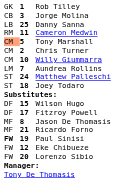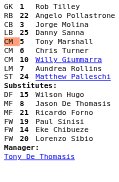 <table style="font-size: 90%" cellspacing="0" cellpadding="0">
 <tr>
 <th width="25"></th>
 <th width="25"></th>
 </tr>
 <tr>
 <td>GK</td>
 <td><strong>1</strong></td>
 <td>Rob Tilley</td>
+<td></td>
+<td></td>
+</tr>
+<tr>
+<td>RB</td>
+<td><strong>22</strong></td>
+<td> Angelo Pollastrone</td>
 <td></td>
 <td></td>
 </tr>
 <tr>
 <td>CB</td>
 <td><strong>3</strong></td>
 <td>Jorge Molina</td>
 <td></td>
 <td></td>
 </tr>
 <tr>
 <td>LB</td>
 <td><strong>25</strong></td>
 <td>Danny Sanna</td>
 <td></td>
 <td></td>
 </tr>
 <tr>
-<td>RM</td>
-<td><strong>11</strong></td>
-<td> <a href='#'>Cameron Medwin</a></td>
-<td></td>
-<td></td>
-</tr>
-<tr>
 <td style="background: lightsalmon;">CM</td>
 <td><strong>5</strong></td>
 <td>Tony Marshall</td>
 <td></td>
 <td></td>
 </tr>
 <tr>
 <td>CM</td>
-<td><strong>2</strong></td>
+<td><strong>6</strong></td>
 <td>Chris Turner</td>
 <td></td>
 <td></td>
 </tr>
 <tr>
 <td>CM</td>
 <td><strong>10</strong></td>
 <td> <a href='#'>Willy Giummarra</a></td>
 <td></td>
 <td></td>
 </tr>
 <tr>
 <td>LM</td>
 <td><strong>7</strong></td>
 <td>Aundrea Rollins</td>
 </tr>
 <tr>
 <td>ST</td>
 <td><strong>24</strong></td>
 <td> <a href='#'>Matthew Palleschi</a></td>
 <td></td>
 <td></td>
 </tr>
 <tr>
-<td>ST</td>
-<td><strong>18</strong></td>
-<td> Joey Todaro</td>
-<td></td>
-<td></td>
-</tr>
-<tr>
 <td colspan=3><strong>Substitutes:</strong></td>
 </tr>
 <tr>
 <td>DF</td>
 <td><strong>15</strong></td>
 <td>Wilson Hugo</td>
-<td></td>
-<td></td>
-</tr>
-<tr>
-<td>DF</td>
-<td><strong>17</strong></td>
-<td>Fitzroy Powell</td>
 <td></td>
 <td></td>
 </tr>
 <tr>
 <td>MF</td>
 <td><strong>8</strong></td>
 <td> Jason De Thomasis</td>
 <td></td>
 <td></td>
 </tr>
 <tr>
 <td>MF</td>
 <td><strong>21</strong></td>
 <td>Ricardo Forno</td>
 <td></td>
 <td></td>
 </tr>
 <tr>
-<td><strong>FW</strong></td>
+<td>FW</td>
 <td><strong>19</strong></td>
 <td> Paul Sinisi</td>
 <td></td>
 <td></td>
 </tr>
 <tr>
 <td>FW</td>
-<td><strong>12</strong></td>
+<td><strong>14</strong></td>
 <td>Eke Chibueze</td>
 <td></td>
 <td></td>
 </tr>
 <tr>
 <td>FW</td>
 <td><strong>20</strong></td>
 <td>Lorenzo Sibio</td>
 <td></td>
 <td></td>
 </tr>
 <tr>
 <td colspan=3><strong>Manager:</strong></td>
 </tr>
 <tr>
 <td colspan=4> <a href='#'>Tony De Thomasis</a></td>
 </tr>
 </table>
